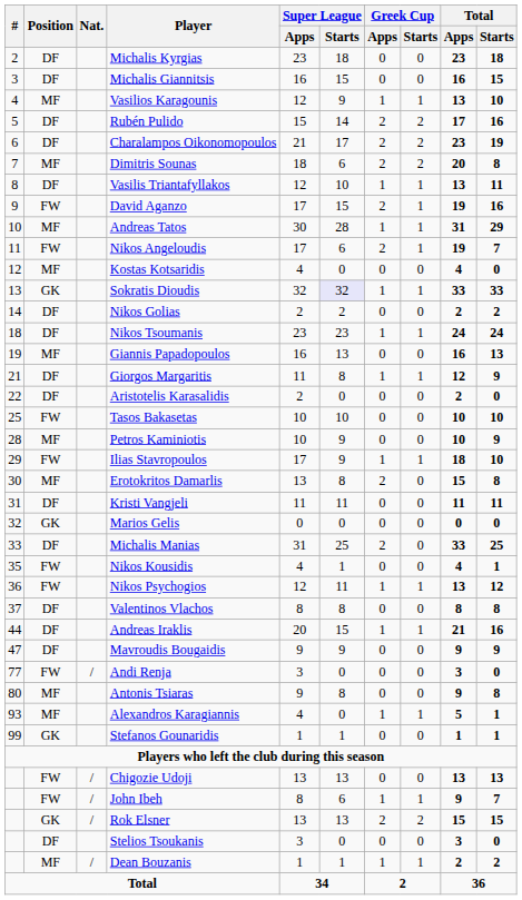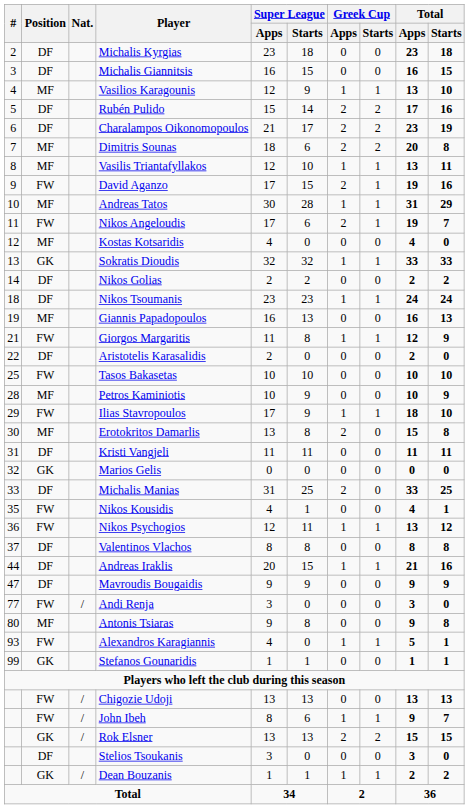 <table class="wikitable sortable" style="text-align:center">
 <tr>
 <th rowspan="2">#</th>
 <th rowspan="2">Position</th>
 <th rowspan="2">Nat.</th>
 <th rowspan="2">Player</th>
 <th colspan="2"><a href='#'>Super League</a></th>
 <th colspan="2"><a href='#'>Greek Cup</a></th>
 <th colspan="2">Total</th>
 </tr>
 <tr>
 <th>Apps</th>
 <th>Starts</th>
 <th>Apps</th>
 <th>Starts</th>
 <th>Apps</th>
 <th>Starts</th>
 </tr>
 <tr>
 <td>2</td>
 <td>DF</td>
 <td></td>
 <td align=left><a href='#'>Michalis Kyrgias</a></td>
 <td>23</td>
 <td>18</td>
 <td>0</td>
 <td>0</td>
 <td><strong>23</strong></td>
 <td><strong>18</strong></td>
 </tr>
 <tr>
 <td>3</td>
 <td>DF</td>
 <td></td>
 <td align=left><a href='#'>Michalis Giannitsis</a></td>
 <td>16</td>
 <td>15</td>
 <td>0</td>
 <td>0</td>
 <td><strong>16</strong></td>
 <td><strong>15</strong></td>
 </tr>
 <tr>
 <td>4</td>
 <td>MF</td>
 <td></td>
 <td align=left><a href='#'>Vasilios Karagounis</a></td>
 <td>12</td>
 <td>9</td>
 <td>1</td>
 <td>1</td>
 <td><strong>13</strong></td>
 <td><strong>10</strong></td>
 </tr>
 <tr>
 <td>5</td>
 <td>DF</td>
 <td></td>
 <td align=left><a href='#'>Rubén Pulido</a></td>
 <td>15</td>
 <td>14</td>
 <td>2</td>
 <td>2</td>
 <td><strong>17</strong></td>
 <td><strong>16</strong></td>
 </tr>
 <tr>
 <td>6</td>
 <td>DF</td>
 <td></td>
 <td align=left><a href='#'>Charalampos Oikonomopoulos</a></td>
 <td>21</td>
 <td>17</td>
 <td>2</td>
 <td>2</td>
 <td><strong>23</strong></td>
 <td><strong>19</strong></td>
 </tr>
 <tr>
 <td>7</td>
 <td>MF</td>
 <td></td>
 <td align=left><a href='#'>Dimitris Sounas</a></td>
 <td>18</td>
 <td>6</td>
 <td>2</td>
 <td>2</td>
 <td><strong>20</strong></td>
 <td><strong>8</strong></td>
 </tr>
 <tr>
 <td>8</td>
-<td>DF</td>
+<td>MF</td>
 <td></td>
 <td align=left><a href='#'>Vasilis Triantafyllakos</a></td>
 <td>12</td>
 <td>10</td>
 <td>1</td>
 <td>1</td>
 <td><strong>13</strong></td>
 <td><strong>11</strong></td>
 </tr>
 <tr>
 <td>9</td>
 <td>FW</td>
 <td></td>
 <td align=left><a href='#'>David Aganzo</a></td>
 <td>17</td>
 <td>15</td>
 <td>2</td>
 <td>1</td>
 <td><strong>19</strong></td>
 <td><strong>16</strong></td>
 </tr>
 <tr>
 <td>10</td>
 <td>MF</td>
 <td></td>
 <td align=left><a href='#'>Andreas Tatos</a></td>
 <td>30</td>
 <td>28</td>
 <td>1</td>
 <td>1</td>
 <td><strong>31</strong></td>
 <td><strong>29</strong></td>
 </tr>
 <tr>
 <td>11</td>
 <td>FW</td>
 <td></td>
 <td align=left><a href='#'>Nikos Angeloudis</a></td>
 <td>17</td>
 <td>6</td>
 <td>2</td>
 <td>1</td>
 <td><strong>19</strong></td>
 <td><strong>7</strong></td>
 </tr>
 <tr>
 <td>12</td>
 <td>MF</td>
 <td></td>
 <td align=left><a href='#'>Kostas Kotsaridis</a></td>
 <td>4</td>
 <td>0</td>
 <td>0</td>
 <td>0</td>
 <td><strong>4</strong></td>
 <td><strong>0</strong></td>
 </tr>
 <tr>
 <td>13</td>
 <td>GK</td>
 <td></td>
 <td align=left><a href='#'>Sokratis Dioudis</a></td>
 <td>32</td>
-<td style="background: lavender;">32</td>
+<td>32</td>
 <td>1</td>
 <td>1</td>
 <td><strong>33</strong></td>
 <td><strong>33</strong></td>
 </tr>
 <tr>
 <td>14</td>
 <td>DF</td>
 <td></td>
 <td align=left><a href='#'>Nikos Golias</a></td>
 <td>2</td>
 <td>2</td>
 <td>0</td>
 <td>0</td>
 <td><strong>2</strong></td>
 <td><strong>2</strong></td>
 </tr>
 <tr>
 <td>18</td>
 <td>DF</td>
 <td></td>
 <td align=left><a href='#'>Nikos Tsoumanis</a></td>
 <td>23</td>
 <td>23</td>
 <td>1</td>
 <td>1</td>
 <td><strong>24</strong></td>
 <td><strong>24</strong></td>
 </tr>
 <tr>
 <td>19</td>
 <td>MF</td>
 <td></td>
 <td align=left><a href='#'>Giannis Papadopoulos</a></td>
 <td>16</td>
 <td>13</td>
 <td>0</td>
 <td>0</td>
 <td><strong>16</strong></td>
 <td><strong>13</strong></td>
 </tr>
 <tr>
 <td>21</td>
-<td>DF</td>
+<td>FW</td>
 <td></td>
 <td align=left><a href='#'>Giorgos Margaritis</a></td>
 <td>11</td>
 <td>8</td>
 <td>1</td>
 <td>1</td>
 <td><strong>12</strong></td>
 <td><strong>9</strong></td>
 </tr>
 <tr>
 <td>22</td>
 <td>DF</td>
 <td></td>
 <td align=left><a href='#'>Aristotelis Karasalidis</a></td>
 <td>2</td>
 <td>0</td>
 <td>0</td>
 <td>0</td>
 <td><strong>2</strong></td>
 <td><strong>0</strong></td>
 </tr>
 <tr>
 <td>25</td>
 <td>FW</td>
 <td></td>
 <td align=left><a href='#'>Tasos Bakasetas</a></td>
 <td>10</td>
 <td>10</td>
 <td>0</td>
 <td>0</td>
 <td><strong>10</strong></td>
 <td><strong>10</strong></td>
 </tr>
 <tr>
 <td>28</td>
 <td>MF</td>
 <td></td>
 <td align=left><a href='#'>Petros Kaminiotis</a></td>
 <td>10</td>
 <td>9</td>
 <td>0</td>
 <td>0</td>
 <td><strong>10</strong></td>
 <td><strong>9</strong></td>
 </tr>
 <tr>
 <td>29</td>
 <td>FW</td>
 <td></td>
 <td align=left><a href='#'>Ilias Stavropoulos</a></td>
 <td>17</td>
 <td>9</td>
 <td>1</td>
 <td>1</td>
 <td><strong>18</strong></td>
 <td><strong>10</strong></td>
 </tr>
 <tr>
 <td>30</td>
 <td>MF</td>
 <td></td>
 <td align=left><a href='#'>Erotokritos Damarlis</a></td>
 <td>13</td>
 <td>8</td>
 <td>2</td>
 <td>0</td>
 <td><strong>15</strong></td>
 <td><strong>8</strong></td>
 </tr>
 <tr>
 <td>31</td>
 <td>DF</td>
 <td></td>
 <td align=left><a href='#'>Kristi Vangjeli</a></td>
 <td>11</td>
 <td>11</td>
 <td>0</td>
 <td>0</td>
 <td><strong>11</strong></td>
 <td><strong>11</strong></td>
 </tr>
 <tr>
 <td>32</td>
 <td>GK</td>
 <td></td>
 <td align=left><a href='#'>Marios Gelis</a></td>
 <td>0</td>
 <td>0</td>
 <td>0</td>
 <td>0</td>
 <td><strong>0</strong></td>
 <td><strong>0</strong></td>
 </tr>
 <tr>
 <td>33</td>
 <td>DF</td>
 <td></td>
 <td align=left><a href='#'>Michalis Manias</a></td>
 <td>31</td>
 <td>25</td>
 <td>2</td>
 <td>0</td>
 <td><strong>33</strong></td>
 <td><strong>25</strong></td>
 </tr>
 <tr>
 <td>35</td>
 <td>FW</td>
 <td></td>
 <td align=left><a href='#'>Nikos Kousidis</a></td>
 <td>4</td>
 <td>1</td>
 <td>0</td>
 <td>0</td>
 <td><strong>4</strong></td>
 <td><strong>1</strong></td>
 </tr>
 <tr>
 <td>36</td>
 <td>FW</td>
 <td></td>
 <td align=left><a href='#'>Nikos Psychogios</a></td>
 <td>12</td>
 <td>11</td>
 <td>1</td>
 <td>1</td>
 <td><strong>13</strong></td>
 <td><strong>12</strong></td>
 </tr>
 <tr>
 <td>37</td>
 <td>DF</td>
 <td></td>
 <td align=left><a href='#'>Valentinos Vlachos</a></td>
 <td>8</td>
 <td>8</td>
 <td>0</td>
 <td>0</td>
 <td><strong>8</strong></td>
 <td><strong>8</strong></td>
 </tr>
 <tr>
 <td>44</td>
 <td>DF</td>
 <td></td>
 <td align=left><a href='#'>Andreas Iraklis</a></td>
 <td>20</td>
 <td>15</td>
 <td>1</td>
 <td>1</td>
 <td><strong>21</strong></td>
 <td><strong>16</strong></td>
 </tr>
 <tr>
 <td>47</td>
 <td>DF</td>
 <td></td>
 <td align=left><a href='#'>Mavroudis Bougaidis</a></td>
 <td>9</td>
 <td>9</td>
 <td>0</td>
 <td>0</td>
 <td><strong>9</strong></td>
 <td><strong>9</strong></td>
 </tr>
 <tr>
 <td>77</td>
 <td>FW</td>
 <td> / </td>
 <td align=left><a href='#'>Andi Renja</a></td>
 <td>3</td>
 <td>0</td>
 <td>0</td>
 <td>0</td>
 <td><strong>3</strong></td>
 <td><strong>0</strong></td>
 </tr>
 <tr>
 <td>80</td>
 <td>MF</td>
 <td></td>
 <td align=left><a href='#'>Antonis Tsiaras</a></td>
 <td>9</td>
 <td>8</td>
 <td>0</td>
 <td>0</td>
 <td><strong>9</strong></td>
 <td><strong>8</strong></td>
 </tr>
 <tr>
 <td>93</td>
-<td>MF</td>
+<td>FW</td>
 <td></td>
 <td align=left><a href='#'>Alexandros Karagiannis</a></td>
 <td>4</td>
 <td>0</td>
 <td>1</td>
 <td>1</td>
 <td><strong>5</strong></td>
 <td><strong>1</strong></td>
 </tr>
 <tr>
 <td>99</td>
 <td>GK</td>
 <td></td>
 <td align=left><a href='#'>Stefanos Gounaridis</a></td>
 <td>1</td>
 <td>1</td>
 <td>0</td>
 <td>0</td>
 <td><strong>1</strong></td>
 <td><strong>1</strong></td>
 </tr>
 <tr>
 <td colspan="13"><strong>Players who left the club during this season</strong></td>
 </tr>
 <tr>
 <td></td>
 <td>FW</td>
 <td> / </td>
 <td align=left><a href='#'>Chigozie Udoji</a></td>
 <td>13</td>
 <td>13</td>
 <td>0</td>
 <td>0</td>
 <td><strong>13</strong></td>
 <td><strong>13</strong></td>
 </tr>
 <tr>
 <td></td>
 <td>FW</td>
 <td> / </td>
 <td align=left><a href='#'>John Ibeh</a></td>
 <td>8</td>
 <td>6</td>
 <td>1</td>
 <td>1</td>
 <td><strong>9</strong></td>
 <td><strong>7</strong></td>
 </tr>
 <tr>
 <td></td>
 <td>GK</td>
 <td> / </td>
 <td align=left><a href='#'>Rok Elsner</a></td>
 <td>13</td>
 <td>13</td>
 <td>2</td>
 <td>2</td>
 <td><strong>15</strong></td>
 <td><strong>15</strong></td>
 </tr>
 <tr>
 <td></td>
 <td>DF</td>
 <td></td>
 <td align=left><a href='#'>Stelios Tsoukanis</a></td>
 <td>3</td>
 <td>0</td>
 <td>0</td>
 <td>0</td>
 <td><strong>3</strong></td>
 <td><strong>0</strong></td>
 </tr>
 <tr>
 <td></td>
-<td>MF</td>
+<td>GK</td>
 <td> / </td>
 <td align=left><a href='#'>Dean Bouzanis</a></td>
 <td>1</td>
 <td>1</td>
 <td>1</td>
 <td>1</td>
 <td><strong>2</strong></td>
 <td><strong>2</strong></td>
 </tr>
 <tr class="sortbottom">
 <td colspan=4><strong>Total</strong></td>
 <td colspan=2><strong>34</strong></td>
 <td colspan=2><strong>2</strong></td>
 <td colspan=2><strong>36</strong></td>
 </tr>
 </table>
